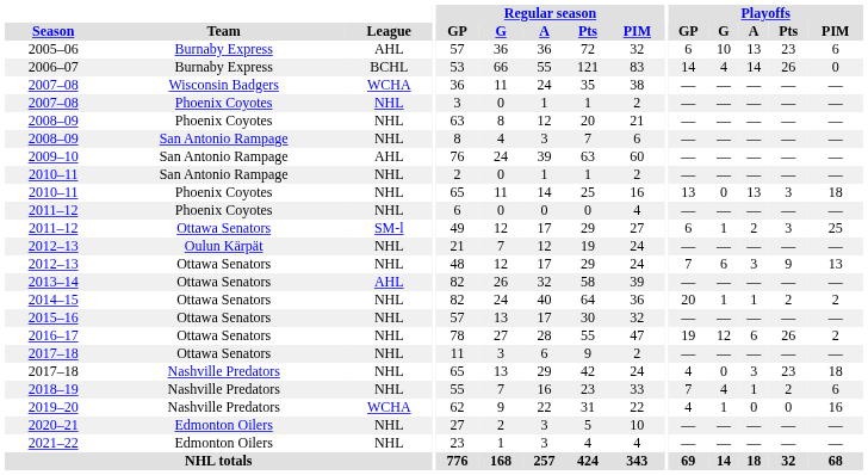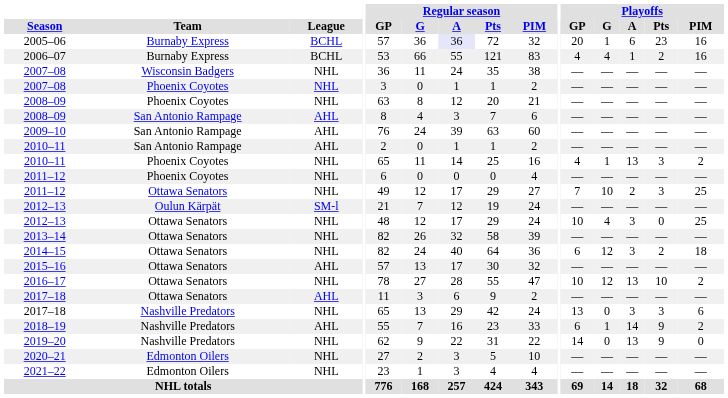 <table border="0" cellpadding="1" cellspacing="0" style="text-align:center; width:60em">
 <tr style="background:#e0e0e0;">
 <th colspan="3" style="background:#fff;"></th>
 <th rowspan="100" style="background:#fff;"></th>
 <th colspan="5"><a href='#'>Regular season</a></th>
 <th rowspan="100" style="background:#fff;"></th>
 <th colspan="5"><a href='#'>Playoffs</a></th>
 </tr>
 <tr style="background:#e0e0e0;">
 <th><a href='#'>Season</a></th>
 <th>Team</th>
 <th>League</th>
 <th>GP</th>
 <th><a href='#'>G</a></th>
 <th><a href='#'>A</a></th>
 <th><a href='#'>Pts</a></th>
 <th><a href='#'>PIM</a></th>
 <th>GP</th>
 <th>G</th>
 <th>A</th>
 <th>Pts</th>
 <th>PIM</th>
 </tr>
 <tr>
 <td>2005–06</td>
 <td><a href='#'>Burnaby Express</a></td>
-<td>AHL</td>
+<td><a href='#'>BCHL</a></td>
 <td>57</td>
 <td>36</td>
-<td>36</td>
+<td style="background: lavender;">36</td>
 <td>72</td>
 <td>32</td>
+<td>20</td>
+<td>1</td>
 <td>6</td>
-<td>10</td>
-<td>13</td>
 <td>23</td>
-<td>6</td>
+<td>16</td>
 </tr>
 <tr style="background:#f0f0f0;">
 <td>2006–07</td>
 <td>Burnaby Express</td>
 <td>BCHL</td>
 <td>53</td>
 <td>66</td>
 <td>55</td>
 <td>121</td>
 <td>83</td>
-<td>14</td>
 <td>4</td>
-<td>14</td>
-<td>26</td>
-<td>0</td>
+<td>4</td>
+<td>1</td>
+<td>2</td>
+<td>16</td>
 </tr>
 <tr>
 <td><a href='#'>2007–08</a></td>
 <td><a href='#'>Wisconsin Badgers</a></td>
-<td><a href='#'>WCHA</a></td>
+<td>NHL</td>
 <td>36</td>
 <td>11</td>
 <td>24</td>
 <td>35</td>
 <td>38</td>
 <td>—</td>
 <td>—</td>
 <td>—</td>
 <td>—</td>
 <td>—</td>
 </tr>
 <tr style="background:#f0f0f0;">
 <td><a href='#'>2007–08</a></td>
 <td><a href='#'>Phoenix Coyotes</a></td>
 <td><a href='#'>NHL</a></td>
 <td>3</td>
 <td>0</td>
 <td>1</td>
 <td>1</td>
 <td>2</td>
 <td>—</td>
 <td>—</td>
 <td>—</td>
 <td>—</td>
 <td>—</td>
 </tr>
 <tr>
 <td><a href='#'>2008–09</a></td>
 <td>Phoenix Coyotes</td>
 <td>NHL</td>
 <td>63</td>
 <td>8</td>
 <td>12</td>
 <td>20</td>
 <td>21</td>
 <td>—</td>
 <td>—</td>
 <td>—</td>
 <td>—</td>
 <td>—</td>
 </tr>
 <tr style="background:#f0f0f0;">
 <td><a href='#'>2008–09</a></td>
 <td><a href='#'>San Antonio Rampage</a></td>
-<td>NHL</td>
+<td><a href='#'>AHL</a></td>
 <td>8</td>
 <td>4</td>
 <td>3</td>
 <td>7</td>
 <td>6</td>
 <td>—</td>
 <td>—</td>
 <td>—</td>
 <td>—</td>
 <td>—</td>
 </tr>
 <tr>
 <td><a href='#'>2009–10</a></td>
 <td>San Antonio Rampage</td>
 <td>AHL</td>
 <td>76</td>
 <td>24</td>
 <td>39</td>
 <td>63</td>
 <td>60</td>
 <td>—</td>
 <td>—</td>
 <td>—</td>
 <td>—</td>
 <td>—</td>
 </tr>
 <tr style="background:#f0f0f0;">
 <td><a href='#'>2010–11</a></td>
 <td>San Antonio Rampage</td>
-<td>NHL</td>
+<td>AHL</td>
 <td>2</td>
 <td>0</td>
 <td>1</td>
 <td>1</td>
 <td>2</td>
 <td>—</td>
 <td>—</td>
 <td>—</td>
 <td>—</td>
 <td>—</td>
 </tr>
 <tr>
 <td><a href='#'>2010–11</a></td>
 <td>Phoenix Coyotes</td>
 <td>NHL</td>
 <td>65</td>
 <td>11</td>
 <td>14</td>
 <td>25</td>
 <td>16</td>
-<td>13</td>
-<td>0</td>
+<td>4</td>
+<td>1</td>
 <td>13</td>
 <td>3</td>
-<td>18</td>
+<td>2</td>
 </tr>
 <tr style="background:#f0f0f0;">
 <td><a href='#'>2011–12</a></td>
 <td>Phoenix Coyotes</td>
 <td>NHL</td>
 <td>6</td>
 <td>0</td>
 <td>0</td>
 <td>0</td>
 <td>4</td>
 <td>—</td>
 <td>—</td>
 <td>—</td>
 <td>—</td>
 <td>—</td>
 </tr>
 <tr>
 <td><a href='#'>2011–12</a></td>
 <td><a href='#'>Ottawa Senators</a></td>
-<td><a href='#'>SM-l</a></td>
+<td>NHL</td>
 <td>49</td>
 <td>12</td>
 <td>17</td>
 <td>29</td>
 <td>27</td>
-<td>6</td>
-<td>1</td>
+<td>7</td>
+<td>10</td>
 <td>2</td>
 <td>3</td>
 <td>25</td>
 </tr>
 <tr style="background:#f0f0f0;">
 <td><a href='#'>2012–13</a></td>
 <td><a href='#'>Oulun Kärpät</a></td>
-<td>NHL</td>
+<td><a href='#'>SM-l</a></td>
 <td>21</td>
 <td>7</td>
 <td>12</td>
 <td>19</td>
 <td>24</td>
 <td>—</td>
 <td>—</td>
 <td>—</td>
 <td>—</td>
 <td>—</td>
 </tr>
 <tr>
 <td><a href='#'>2012–13</a></td>
 <td>Ottawa Senators</td>
 <td>NHL</td>
 <td>48</td>
 <td>12</td>
 <td>17</td>
 <td>29</td>
 <td>24</td>
-<td>7</td>
-<td>6</td>
+<td>10</td>
+<td>4</td>
 <td>3</td>
-<td>9</td>
-<td>13</td>
+<td>0</td>
+<td>25</td>
 </tr>
 <tr style="background:#f0f0f0;">
 <td><a href='#'>2013–14</a></td>
 <td>Ottawa Senators</td>
-<td><a href='#'>AHL</a></td>
+<td>NHL</td>
 <td>82</td>
 <td>26</td>
 <td>32</td>
 <td>58</td>
 <td>39</td>
 <td>—</td>
 <td>—</td>
 <td>—</td>
 <td>—</td>
 <td>—</td>
 </tr>
 <tr>
 <td><a href='#'>2014–15</a></td>
 <td>Ottawa Senators</td>
 <td>NHL</td>
 <td>82</td>
 <td>24</td>
 <td>40</td>
 <td>64</td>
 <td>36</td>
-<td>20</td>
-<td>1</td>
-<td>1</td>
+<td>6</td>
+<td>12</td>
+<td>3</td>
 <td>2</td>
-<td>2</td>
+<td>18</td>
 </tr>
 <tr style="background:#f0f0f0;">
 <td><a href='#'>2015–16</a></td>
 <td>Ottawa Senators</td>
-<td>NHL</td>
+<td>AHL</td>
 <td>57</td>
 <td>13</td>
 <td>17</td>
 <td>30</td>
 <td>32</td>
 <td>—</td>
 <td>—</td>
 <td>—</td>
 <td>—</td>
 <td>—</td>
 </tr>
 <tr>
 <td><a href='#'>2016–17</a></td>
 <td>Ottawa Senators</td>
 <td>NHL</td>
 <td>78</td>
 <td>27</td>
 <td>28</td>
 <td>55</td>
 <td>47</td>
-<td>19</td>
+<td>10</td>
 <td>12</td>
-<td>6</td>
-<td>26</td>
+<td>13</td>
+<td>10</td>
 <td>2</td>
 </tr>
 <tr style="background:#f0f0f0;">
 <td><a href='#'>2017–18</a></td>
 <td>Ottawa Senators</td>
-<td>NHL</td>
+<td><a href='#'>AHL</a></td>
 <td>11</td>
 <td>3</td>
 <td>6</td>
 <td>9</td>
 <td>2</td>
 <td>—</td>
 <td>—</td>
 <td>—</td>
 <td>—</td>
 <td>—</td>
 </tr>
 <tr>
 <td>2017–18</td>
 <td><a href='#'>Nashville Predators</a></td>
 <td>NHL</td>
 <td>65</td>
 <td>13</td>
 <td>29</td>
 <td>42</td>
 <td>24</td>
-<td>4</td>
+<td>13</td>
 <td>0</td>
 <td>3</td>
-<td>23</td>
-<td>18</td>
+<td>3</td>
+<td>6</td>
 </tr>
 <tr style="background:#f0f0f0;">
 <td><a href='#'>2018–19</a></td>
 <td>Nashville Predators</td>
-<td>NHL</td>
+<td>AHL</td>
 <td>55</td>
 <td>7</td>
 <td>16</td>
 <td>23</td>
 <td>33</td>
-<td>7</td>
-<td>4</td>
+<td>6</td>
 <td>1</td>
+<td>14</td>
+<td>9</td>
 <td>2</td>
-<td>6</td>
 </tr>
 <tr>
 <td><a href='#'>2019–20</a></td>
 <td>Nashville Predators</td>
-<td><a href='#'>WCHA</a></td>
+<td>NHL</td>
 <td>62</td>
 <td>9</td>
 <td>22</td>
 <td>31</td>
 <td>22</td>
-<td>4</td>
-<td>1</td>
+<td>14</td>
 <td>0</td>
+<td>13</td>
+<td>9</td>
 <td>0</td>
-<td>16</td>
 </tr>
 <tr style="background:#f0f0f0;">
 <td><a href='#'>2020–21</a></td>
 <td><a href='#'>Edmonton Oilers</a></td>
 <td>NHL</td>
 <td>27</td>
 <td>2</td>
 <td>3</td>
 <td>5</td>
 <td>10</td>
 <td>—</td>
 <td>—</td>
 <td>—</td>
 <td>—</td>
 <td>—</td>
 </tr>
 <tr>
 <td><a href='#'>2021–22</a></td>
 <td>Edmonton Oilers</td>
 <td>NHL</td>
 <td>23</td>
 <td>1</td>
 <td>3</td>
 <td>4</td>
 <td>4</td>
 <td>—</td>
 <td>—</td>
 <td>—</td>
 <td>—</td>
 <td>—</td>
 </tr>
 <tr style="background:#e0e0e0;">
 <th colspan="3">NHL totals</th>
 <th>776</th>
 <th>168</th>
 <th>257</th>
 <th>424</th>
 <th>343</th>
 <th>69</th>
 <th>14</th>
 <th>18</th>
 <th>32</th>
 <th>68</th>
 </tr>
 </table>
